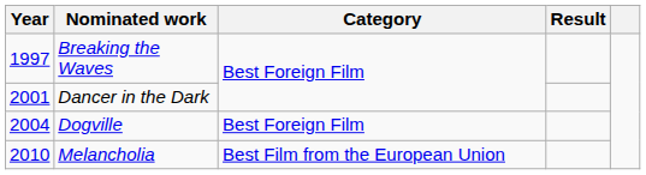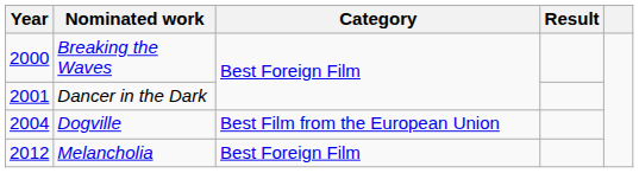 <table class=wikitable width=90%>
 <tr>
 <th width=3%>Year</th>
 <th width=27%>Nominated work</th>
 <th width=56%>Category</th>
 <th width=9%>Result</th>
 <th width=5%></th>
 </tr>
 <tr>
-<td><a href='#'>1997</a></td>
+<td><a href='#'>2000</a></td>
 <td><em><a href='#'>Breaking the Waves</a></em></td>
 <td rowspan="2"><a href='#'>Best Foreign Film</a></td>
 <td></td>
 <td rowspan="4" style="text-align:center;"></td>
 </tr>
 <tr>
 <td><a href='#'>2001</a></td>
 <td><em>Dancer in the Dark</em></td>
 <td></td>
 </tr>
 <tr>
 <td><a href='#'>2004</a></td>
 <td><em><a href='#'>Dogville</a></em></td>
+<td><a href='#'>Best Film from the European Union</a></td>
+<td></td>
+</tr>
+<tr>
+<td><a href='#'>2012</a></td>
+<td><em><a href='#'>Melancholia</a></em></td>
 <td><a href='#'>Best Foreign Film</a></td>
 <td></td>
 </tr>
-<tr>
-<td><a href='#'>2010</a></td>
-<td><em><a href='#'>Melancholia</a></em></td>
-<td><a href='#'>Best Film from the European Union</a></td>
-<td></td>
-</tr>
 </table>
